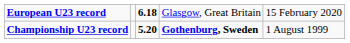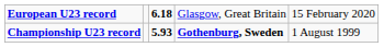 <table class="wikitable">
 <tr>
 <td><strong><a href='#'>European U23 record</a></strong></td>
 <td></td>
 <td><strong>6.18</strong></td>
 <td><a href='#'>Glasgow</a>, Great Britain</td>
 <td>15 February 2020</td>
 </tr>
 <tr>
 <td><strong><a href='#'>Championship U23 record</a></strong></td>
 <td></td>
-<td><strong>5.20</strong></td>
+<td><strong>5.93</strong></td>
 <td><strong><a href='#'>Gothenburg</a>, Sweden</strong></td>
 <td>1 August 1999</td>
 </tr>
 </table>
